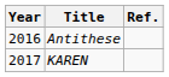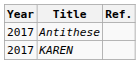 <table class="wikitable">
 <tr>
 <th>Year</th>
 <th>Title</th>
 <th>Ref.</th>
 </tr>
 <tr>
-<td>2016</td>
+<td>2017</td>
 <td><em>Antithese</em></td>
 <td></td>
 </tr>
 <tr>
 <td>2017</td>
 <td><em>KAREN</em></td>
 <td></td>
 </tr>
 </table>
